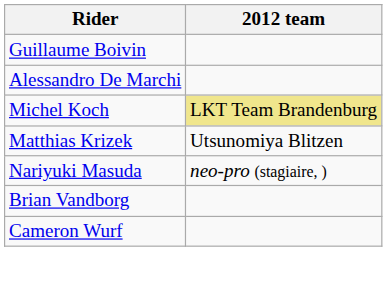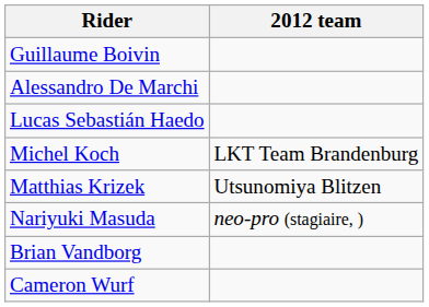 <table class="wikitable">
 <tr>
 <th>Rider</th>
 <th>2012 team</th>
 </tr>
 <tr>
 <td><a href='#'>Guillaume Boivin</a></td>
 <td></td>
 </tr>
 <tr>
 <td><a href='#'>Alessandro De Marchi</a></td>
 <td></td>
 </tr>
 <tr>
+<td><a href='#'>Lucas Sebastián Haedo</a></td>
+<td></td>
+</tr>
+<tr>
 <td><a href='#'>Michel Koch</a></td>
-<td style="background: khaki;">LKT Team Brandenburg</td>
+<td>LKT Team Brandenburg</td>
 </tr>
 <tr>
 <td><a href='#'>Matthias Krizek</a></td>
 <td>Utsunomiya Blitzen</td>
 </tr>
 <tr>
 <td><a href='#'>Nariyuki Masuda</a></td>
 <td><em>neo-pro</em> <small>(stagiaire, )</small></td>
 </tr>
 <tr>
 <td><a href='#'>Brian Vandborg</a></td>
 <td></td>
 </tr>
 <tr>
 <td><a href='#'>Cameron Wurf</a></td>
 <td></td>
 </tr>
 </table>
